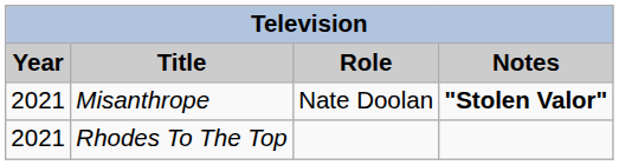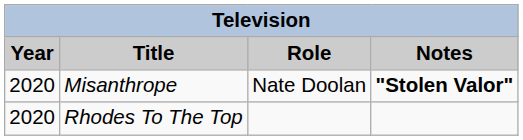 <table class="wikitable sortable">
 <tr style="text-align:center;">
 <th colspan=4 style="background:#B0C4DE;">Television</th>
 </tr>
 <tr style="text-align:center;">
 <th style="background:#ccc;">Year</th>
 <th style="background:#ccc;">Title</th>
 <th style="background:#ccc;">Role</th>
 <th style="background:#ccc;">Notes</th>
 </tr>
 <tr>
-<td>2021</td>
+<td>2020</td>
 <td><em>Misanthrope</em></td>
 <td>Nate Doolan</td>
 <td><strong>"Stolen Valor"</strong></td>
 </tr>
 <tr>
-<td>2021</td>
+<td>2020</td>
 <td><em>Rhodes To The Top</em></td>
 <td></td>
 <td></td>
 </tr>
 </table>
